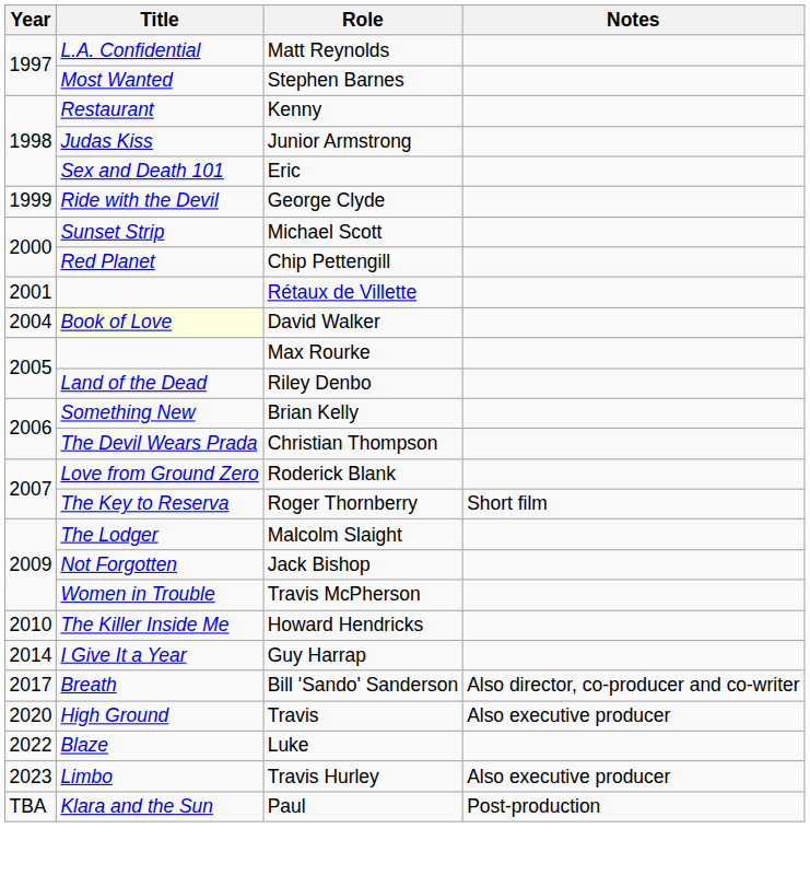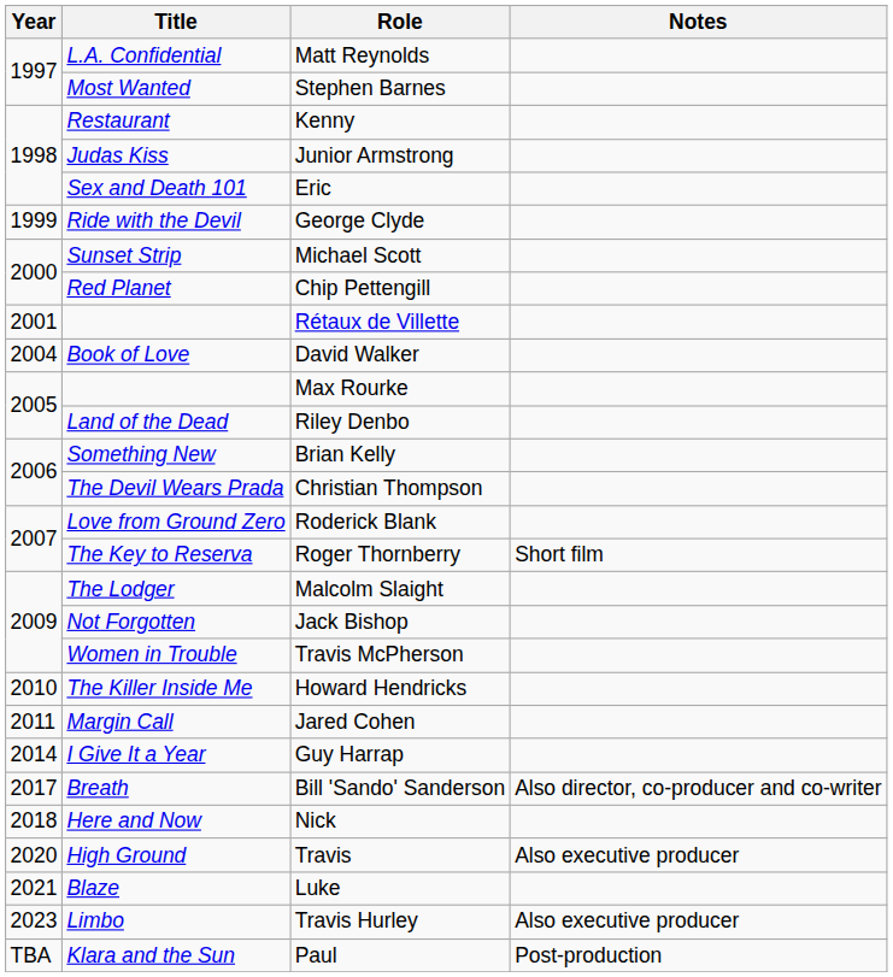 <table class="wikitable">
 <tr>
 <th scope="col">Year</th>
 <th scope="col">Title</th>
 <th scope="col">Role</th>
 <th scope="col">Notes</th>
 </tr>
 <tr>
 <td rowspan="2" scope="row">1997</td>
 <td><em><a href='#'>L.A. Confidential</a></em></td>
 <td>Matt Reynolds</td>
 <td></td>
 </tr>
 <tr>
 <td><em><a href='#'>Most Wanted</a></em></td>
 <td>Stephen Barnes</td>
 <td></td>
 </tr>
 <tr>
 <td rowspan="3" scope="row">1998</td>
 <td><em><a href='#'>Restaurant</a></em></td>
 <td>Kenny</td>
 <td></td>
 </tr>
 <tr>
 <td><em><a href='#'>Judas Kiss</a></em></td>
 <td>Junior Armstrong</td>
 <td></td>
 </tr>
 <tr>
 <td><em><a href='#'>Sex and Death 101</a></em></td>
 <td>Eric</td>
 <td></td>
 </tr>
 <tr>
 <td scope="row">1999</td>
 <td><em><a href='#'>Ride with the Devil</a></em></td>
 <td>George Clyde</td>
 <td></td>
 </tr>
 <tr>
 <td rowspan="2" scope="row">2000</td>
 <td><em><a href='#'>Sunset Strip</a></em></td>
 <td>Michael Scott</td>
 <td></td>
 </tr>
 <tr>
 <td><em><a href='#'>Red Planet</a></em></td>
 <td>Chip Pettengill</td>
 <td></td>
 </tr>
 <tr>
 <td scope="row">2001</td>
 <td><em></em></td>
 <td><a href='#'>Rétaux de Villette</a></td>
 <td></td>
 </tr>
 <tr>
 <td scope="row">2004</td>
-<td style="background: lightyellow;"><em><a href='#'>Book of Love</a></em></td>
+<td><em><a href='#'>Book of Love</a></em></td>
 <td>David Walker</td>
 <td></td>
 </tr>
 <tr>
 <td rowspan="2" scope="row">2005</td>
 <td><em></em></td>
 <td>Max Rourke</td>
 <td></td>
 </tr>
 <tr>
 <td><em><a href='#'>Land of the Dead</a></em></td>
 <td>Riley Denbo</td>
 <td></td>
 </tr>
 <tr>
 <td rowspan="2" scope="row">2006</td>
 <td><em><a href='#'>Something New</a></em></td>
 <td>Brian Kelly</td>
 <td></td>
 </tr>
 <tr>
 <td><em><a href='#'>The Devil Wears Prada</a></em></td>
 <td>Christian Thompson</td>
 <td></td>
 </tr>
 <tr>
 <td rowspan="2" scope="row">2007</td>
 <td><em><a href='#'>Love from Ground Zero</a></em></td>
 <td>Roderick Blank</td>
 <td></td>
 </tr>
 <tr>
 <td><em><a href='#'>The Key to Reserva</a></em></td>
 <td>Roger Thornberry</td>
 <td>Short film</td>
 </tr>
 <tr>
 <td rowspan="3" scope="row">2009</td>
 <td><em><a href='#'>The Lodger</a></em></td>
 <td>Malcolm Slaight</td>
 <td></td>
 </tr>
 <tr>
 <td><em><a href='#'>Not Forgotten</a></em></td>
 <td>Jack Bishop</td>
 <td></td>
 </tr>
 <tr>
 <td><em><a href='#'>Women in Trouble</a></em></td>
 <td>Travis McPherson</td>
 <td></td>
 </tr>
 <tr>
 <td scope="row">2010</td>
 <td><em><a href='#'>The Killer Inside Me</a></em></td>
 <td>Howard Hendricks</td>
 <td></td>
 </tr>
 <tr>
+<td scope="row">2011</td>
+<td><em><a href='#'>Margin Call</a></em></td>
+<td>Jared Cohen</td>
+<td></td>
+</tr>
+<tr>
 <td scope="row">2014</td>
 <td><em><a href='#'>I Give It a Year</a></em></td>
 <td>Guy Harrap</td>
 <td></td>
 </tr>
 <tr>
 <td scope="row">2017</td>
 <td><em><a href='#'>Breath</a></em></td>
 <td>Bill 'Sando' Sanderson</td>
 <td>Also director, co-producer and co-writer</td>
 </tr>
 <tr>
+<td scope="row">2018</td>
+<td><em><a href='#'>Here and Now</a></em></td>
+<td>Nick</td>
+<td></td>
+</tr>
+<tr>
 <td scope="row">2020</td>
 <td><em><a href='#'>High Ground</a></em></td>
 <td>Travis</td>
 <td>Also executive producer</td>
 </tr>
 <tr>
-<td scope="row">2022</td>
+<td scope="row">2021</td>
 <td><em><a href='#'>Blaze</a></em></td>
 <td>Luke</td>
 <td></td>
 </tr>
 <tr>
 <td scope="row">2023</td>
 <td><em><a href='#'>Limbo</a></em></td>
 <td>Travis Hurley</td>
 <td>Also executive producer</td>
 </tr>
 <tr>
 <td scope="row">TBA</td>
 <td><em><a href='#'>Klara and the Sun</a></em></td>
 <td>Paul</td>
 <td>Post-production</td>
 </tr>
 </table>
